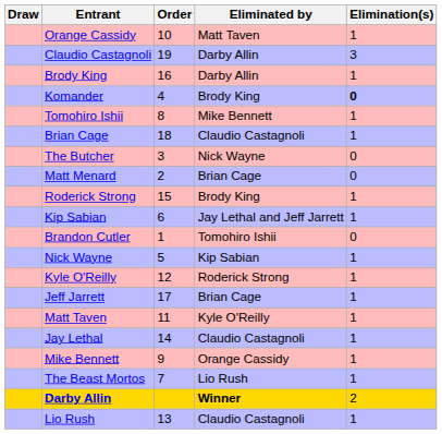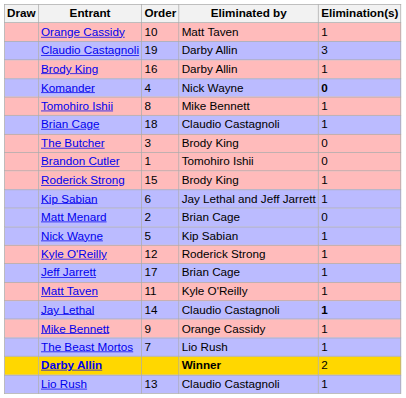 <table class="wikitable sortable">
 <tr>
 <th>Draw</th>
 <th>Entrant</th>
 <th>Order</th>
 <th>Eliminated by</th>
 <th>Elimination(s)</th>
 </tr>
 <tr style="background: #FBB">
 <td></td>
 <td><a href='#'>Orange Cassidy</a></td>
 <td>10</td>
 <td>Matt Taven</td>
 <td>1</td>
 </tr>
 <tr style="background: #BBF">
 <td></td>
 <td><a href='#'>Claudio Castagnoli</a></td>
 <td>19</td>
 <td>Darby Allin</td>
 <td>3</td>
 </tr>
 <tr style="background: #FBB">
 <td></td>
 <td><a href='#'>Brody King</a></td>
 <td>16</td>
 <td>Darby Allin</td>
 <td>1</td>
 </tr>
 <tr style="background: #BBF">
 <td></td>
 <td><a href='#'>Komander</a></td>
 <td>4</td>
-<td>Brody King</td>
+<td>Nick Wayne</td>
 <td><strong>0</strong></td>
 </tr>
 <tr style="background: #FBB">
 <td></td>
 <td><a href='#'>Tomohiro Ishii</a></td>
 <td>8</td>
 <td>Mike Bennett</td>
 <td>1</td>
 </tr>
 <tr style="background: #BBF">
 <td></td>
 <td><a href='#'>Brian Cage</a></td>
 <td>18</td>
 <td>Claudio Castagnoli</td>
 <td>1</td>
 </tr>
 <tr style="background: #FBB">
 <td></td>
 <td><a href='#'>The Butcher</a></td>
 <td>3</td>
-<td>Nick Wayne</td>
+<td>Brody King</td>
 <td>0</td>
 </tr>
-<tr style="background: #BBF">
+<tr style="background: #FBB">
 <td></td>
-<td><a href='#'>Matt Menard</a></td>
-<td>2</td>
-<td>Brian Cage</td>
+<td><a href='#'>Brandon Cutler</a></td>
+<td>1</td>
+<td>Tomohiro Ishii</td>
 <td>0</td>
 </tr>
 <tr style="background: #FBB">
 <td></td>
 <td><a href='#'>Roderick Strong</a></td>
 <td>15</td>
 <td>Brody King</td>
 <td>1</td>
 </tr>
 <tr style="background: #BBF">
 <td></td>
 <td><a href='#'>Kip Sabian</a></td>
 <td>6</td>
 <td>Jay Lethal and Jeff Jarrett</td>
 <td>1</td>
 </tr>
-<tr style="background: #FBB">
+<tr style="background: #BBF">
 <td></td>
-<td><a href='#'>Brandon Cutler</a></td>
-<td>1</td>
-<td>Tomohiro Ishii</td>
+<td><a href='#'>Matt Menard</a></td>
+<td>2</td>
+<td>Brian Cage</td>
 <td>0</td>
 </tr>
 <tr style="background: #BBF">
 <td></td>
 <td><a href='#'>Nick Wayne</a></td>
 <td>5</td>
 <td>Kip Sabian</td>
 <td>1</td>
 </tr>
 <tr style="background: #FBB">
 <td></td>
 <td><a href='#'>Kyle O'Reilly</a></td>
 <td>12</td>
 <td>Roderick Strong</td>
 <td>1</td>
 </tr>
 <tr style="background: #BBF">
 <td></td>
 <td><a href='#'>Jeff Jarrett</a></td>
 <td>17</td>
 <td>Brian Cage</td>
 <td>1</td>
 </tr>
 <tr style="background: #FBB">
 <td></td>
 <td><a href='#'>Matt Taven</a></td>
 <td>11</td>
 <td>Kyle O'Reilly</td>
 <td>1</td>
 </tr>
 <tr style="background: #BBF">
 <td></td>
 <td><a href='#'>Jay Lethal</a></td>
 <td>14</td>
 <td>Claudio Castagnoli</td>
-<td>1</td>
+<td><strong>1</strong></td>
 </tr>
 <tr style="background: #FBB">
 <td></td>
 <td><a href='#'>Mike Bennett</a></td>
 <td>9</td>
 <td>Orange Cassidy</td>
 <td>1</td>
 </tr>
 <tr style="background: #BBF">
 <td></td>
 <td><a href='#'>The Beast Mortos</a></td>
 <td>7</td>
 <td>Lio Rush</td>
 <td>1</td>
 </tr>
 <tr style="background: gold">
 <td><strong></strong></td>
 <td><strong><a href='#'>Darby Allin</a></strong></td>
 <td></td>
 <td><strong>Winner</strong></td>
 <td>2</td>
 </tr>
 <tr style="background: #BBF">
 <td></td>
 <td><a href='#'>Lio Rush</a></td>
 <td>13</td>
 <td>Claudio Castagnoli</td>
 <td>1</td>
 </tr>
 </table>
